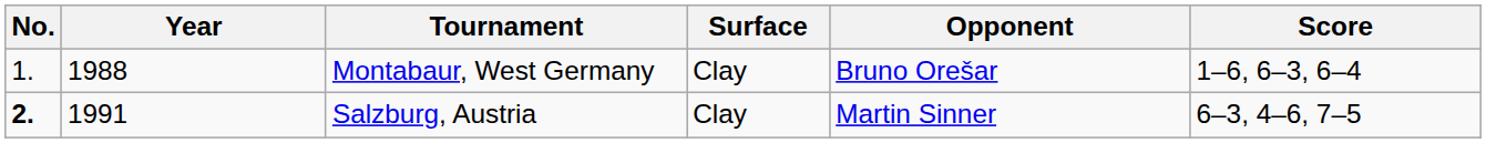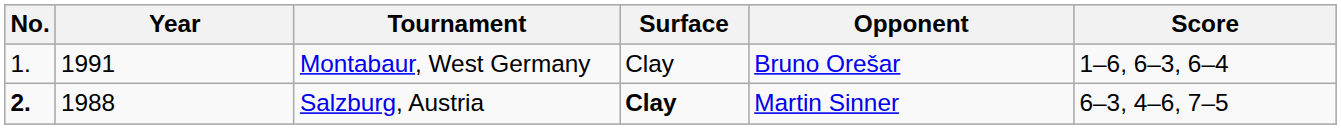 <table class="sortable wikitable" style=font-size:97%>
 <tr>
 <th width=25>No.</th>
 <th width=145>Year</th>
 <th width=200>Tournament</th>
 <th width=75>Surface</th>
 <th width=200>Opponent</th>
 <th width=160>Score</th>
 </tr>
 <tr>
 <td>1.</td>
-<td>1988</td>
+<td>1991</td>
 <td><a href='#'>Montabaur</a>, West Germany</td>
 <td>Clay</td>
 <td> <a href='#'>Bruno Orešar</a></td>
 <td>1–6, 6–3, 6–4</td>
 </tr>
 <tr>
 <td><strong>2.</strong></td>
-<td>1991</td>
+<td>1988</td>
 <td><a href='#'>Salzburg</a>, Austria</td>
-<td>Clay</td>
+<td><strong>Clay</strong></td>
 <td> <a href='#'>Martin Sinner</a></td>
 <td>6–3, 4–6, 7–5</td>
 </tr>
 </table>
